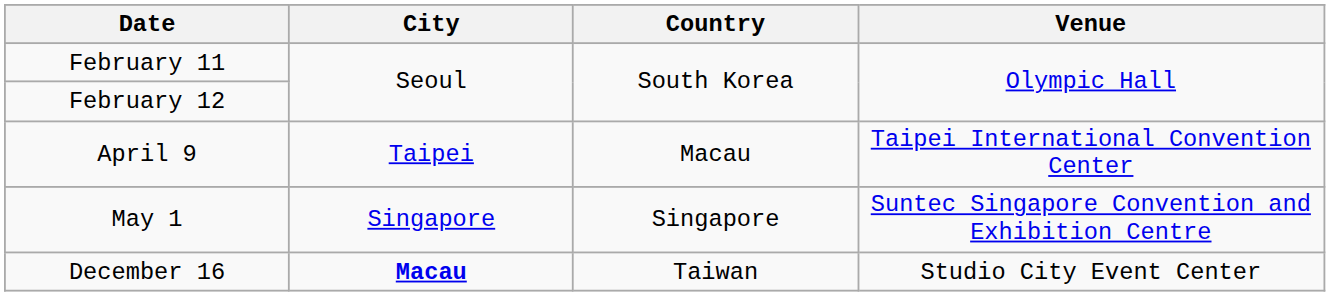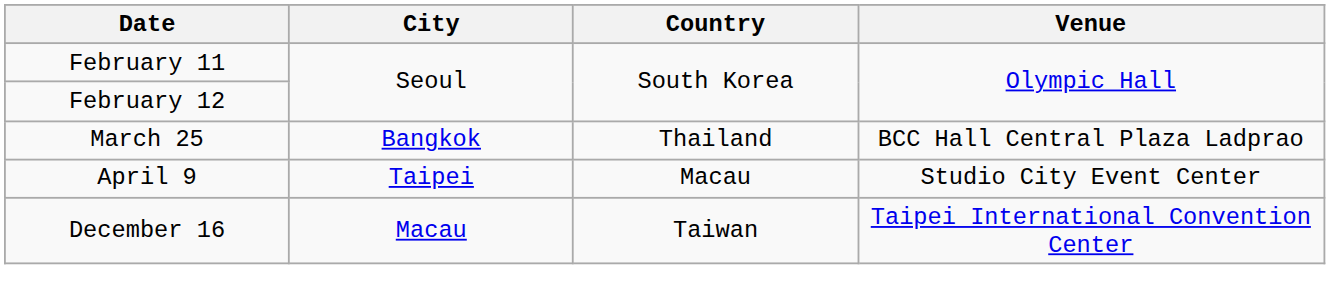 <table class="wikitable plainrowheaders" style="text-align:center;">
 <tr>
 <th style="width:150px;">Date</th>
 <th style="width:150px;">City</th>
 <th style="width:150px;">Country</th>
 <th style="width:250px;">Venue</th>
 </tr>
 <tr>
 <td>February 11</td>
 <td rowspan="2">Seoul</td>
 <td rowspan="2">South Korea</td>
 <td rowspan="2"><a href='#'>Olympic Hall</a></td>
 </tr>
 <tr>
 <td>February 12</td>
 </tr>
 <tr>
+<td>March 25</td>
+<td><a href='#'>Bangkok</a></td>
+<td>Thailand</td>
+<td>BCC Hall Central Plaza Ladprao</td>
+</tr>
+<tr>
 <td>April 9</td>
 <td><a href='#'>Taipei</a></td>
 <td>Macau</td>
-<td><a href='#'>Taipei International Convention Center</a></td>
-</tr>
-<tr>
-<td>May 1</td>
-<td><a href='#'>Singapore</a></td>
-<td>Singapore</td>
-<td><a href='#'>Suntec Singapore Convention and Exhibition Centre</a></td>
+<td>Studio City Event Center</td>
 </tr>
 <tr>
 <td>December 16</td>
-<td><strong><a href='#'>Macau</a></strong></td>
+<td><a href='#'>Macau</a></td>
 <td>Taiwan</td>
-<td>Studio City Event Center</td>
+<td><a href='#'>Taipei International Convention Center</a></td>
 </tr>
 </table>
